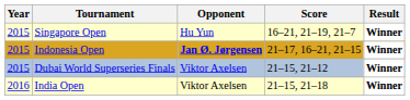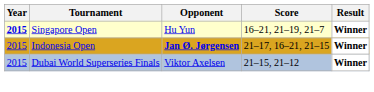 <table class="sortable wikitable" style="font-size: 90%">
 <tr>
 <th>Year</th>
 <th>Tournament</th>
 <th>Opponent</th>
 <th>Score</th>
 <th>Result</th>
 </tr>
 <tr style="background:#FFFFCC">
-<td align="center"><a href='#'>2015</a></td>
+<td align="center"><strong><a href='#'>2015</a></strong></td>
 <td align="left"><a href='#'>Singapore Open</a></td>
 <td align="left"> <a href='#'>Hu Yun</a></td>
 <td align="left">16–21, 21–19, 21–7</td>
 <td style="text-align:left; background:white"> <strong>Winner</strong></td>
 </tr>
 <tr style="background:#DAA520">
 <td align="center"><a href='#'>2015</a></td>
 <td align="left"><a href='#'>Indonesia Open</a></td>
 <td align="left"><strong> <a href='#'>Jan Ø. Jørgensen</a></strong></td>
 <td align="left">21–17, 16–21, 21–15</td>
 <td style="text-align:left; background:white"> <strong>Winner</strong></td>
 </tr>
 <tr style="background:#B0C4DE">
 <td align="center"><a href='#'>2015</a></td>
 <td align="left"><a href='#'>Dubai World Superseries Finals</a></td>
 <td align="left"> <a href='#'>Viktor Axelsen</a></td>
 <td align="left">21–15, 21–12</td>
 <td style="text-align:left; background:white"> <strong>Winner</strong></td>
 </tr>
-<tr style="background:#FFFFCC">
-<td align="center"><a href='#'>2016</a></td>
-<td align="left"><a href='#'>India Open</a></td>
-<td align="left"> Viktor Axelsen</td>
-<td align="left">21–15, 21–18</td>
-<td style="text-align:left; background:white"> <strong>Winner</strong></td>
-</tr>
 </table>
